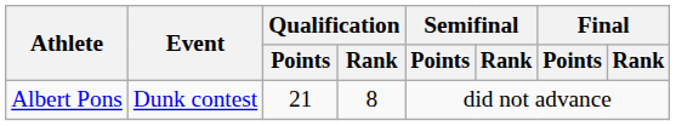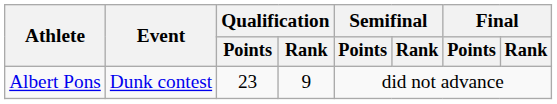 <table class="wikitable" style="font-size:90%;">
 <tr>
 <th rowspan=2>Athlete</th>
 <th rowspan=2>Event</th>
 <th colspan=2>Qualification</th>
 <th colspan=2>Semifinal</th>
 <th colspan=2>Final</th>
 </tr>
 <tr style="font-size:95%">
 <th>Points</th>
 <th>Rank</th>
 <th>Points</th>
 <th>Rank</th>
 <th>Points</th>
 <th>Rank</th>
 </tr>
 <tr align=center>
 <td align=left><a href='#'>Albert Pons</a></td>
 <td rowspan=2 align=left><a href='#'>Dunk contest</a></td>
-<td>21</td>
-<td>8</td>
+<td>23</td>
+<td>9</td>
 <td colspan=4>did not advance</td>
 </tr>
 </table>
